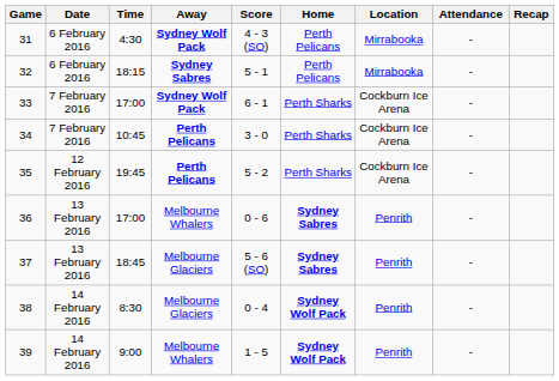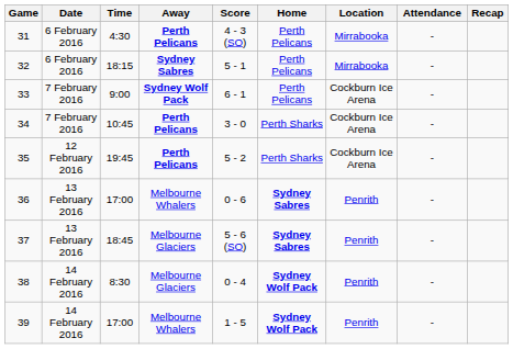 <table class="wikitable" width="85%" style="margin: 1em auto 1em auto">
 <tr>
 <th width="1%">Game</th>
 <th width="6%">Date</th>
 <th width="4%">Time</th>
 <th width="10%">Away</th>
 <th width="6%">Score</th>
 <th width="10%">Home</th>
 <th width="7%">Location</th>
 <th width="4%">Attendance</th>
 <th width="2%">Recap</th>
 </tr>
 <tr align="center">
 <td>31</td>
 <td>6 February 2016</td>
 <td>4:30</td>
-<td><strong><a href='#'>Sydney Wolf Pack</a></strong></td>
+<td><strong><a href='#'>Perth Pelicans</a></strong></td>
 <td>4 - 3 (<a href='#'>SO</a>)</td>
 <td><a href='#'>Perth Pelicans</a></td>
 <td><a href='#'>Mirrabooka</a></td>
 <td>-</td>
 <td></td>
 </tr>
 <tr align="center">
 <td>32</td>
 <td>6 February 2016</td>
 <td>18:15</td>
 <td><strong><a href='#'>Sydney Sabres</a></strong></td>
 <td>5 - 1</td>
 <td><a href='#'>Perth Pelicans</a></td>
 <td><a href='#'>Mirrabooka</a></td>
 <td>-</td>
 <td></td>
 </tr>
 <tr align="center">
 <td>33</td>
 <td>7 February 2016</td>
-<td>17:00</td>
+<td>9:00</td>
 <td><strong><a href='#'>Sydney Wolf Pack</a></strong></td>
 <td>6 - 1</td>
-<td><a href='#'>Perth Sharks</a></td>
+<td><a href='#'>Perth Pelicans</a></td>
 <td>Cockburn Ice Arena</td>
 <td>-</td>
 <td></td>
 </tr>
 <tr align="center">
 <td>34</td>
 <td>7 February 2016</td>
 <td>10:45</td>
 <td><strong><a href='#'>Perth Pelicans</a></strong></td>
 <td>3 - 0</td>
 <td><a href='#'>Perth Sharks</a></td>
 <td>Cockburn Ice Arena</td>
 <td>-</td>
 <td></td>
 </tr>
 <tr align="center">
 <td>35</td>
 <td>12 February 2016</td>
 <td>19:45</td>
 <td><strong><a href='#'>Perth Pelicans</a></strong></td>
 <td>5 - 2</td>
 <td><a href='#'>Perth Sharks</a></td>
 <td>Cockburn Ice Arena</td>
 <td>-</td>
 <td></td>
 </tr>
 <tr align="center">
 <td>36</td>
 <td>13 February 2016</td>
 <td>17:00</td>
 <td><a href='#'>Melbourne Whalers</a></td>
 <td>0 - 6</td>
 <td><strong><a href='#'>Sydney Sabres</a></strong></td>
 <td><a href='#'>Penrith</a></td>
 <td>-</td>
 <td></td>
 </tr>
 <tr align="center">
 <td>37</td>
 <td>13 February 2016</td>
 <td>18:45</td>
 <td><a href='#'>Melbourne Glaciers</a></td>
 <td>5 - 6 (<a href='#'>SO</a>)</td>
 <td><strong><a href='#'>Sydney Sabres</a></strong></td>
 <td><a href='#'>Penrith</a></td>
 <td>-</td>
 <td></td>
 </tr>
 <tr align="center">
 <td>38</td>
 <td>14 February 2016</td>
 <td>8:30</td>
 <td><a href='#'>Melbourne Glaciers</a></td>
 <td>0 - 4</td>
 <td><strong><a href='#'>Sydney Wolf Pack</a></strong></td>
 <td><a href='#'>Penrith</a></td>
 <td>-</td>
 <td></td>
 </tr>
 <tr align="center">
 <td>39</td>
 <td>14 February 2016</td>
-<td>9:00</td>
+<td>17:00</td>
 <td><a href='#'>Melbourne Whalers</a></td>
 <td>1 - 5</td>
 <td><strong><a href='#'>Sydney Wolf Pack</a></strong></td>
 <td><a href='#'>Penrith</a></td>
 <td>-</td>
 <td></td>
 </tr>
 </table>
